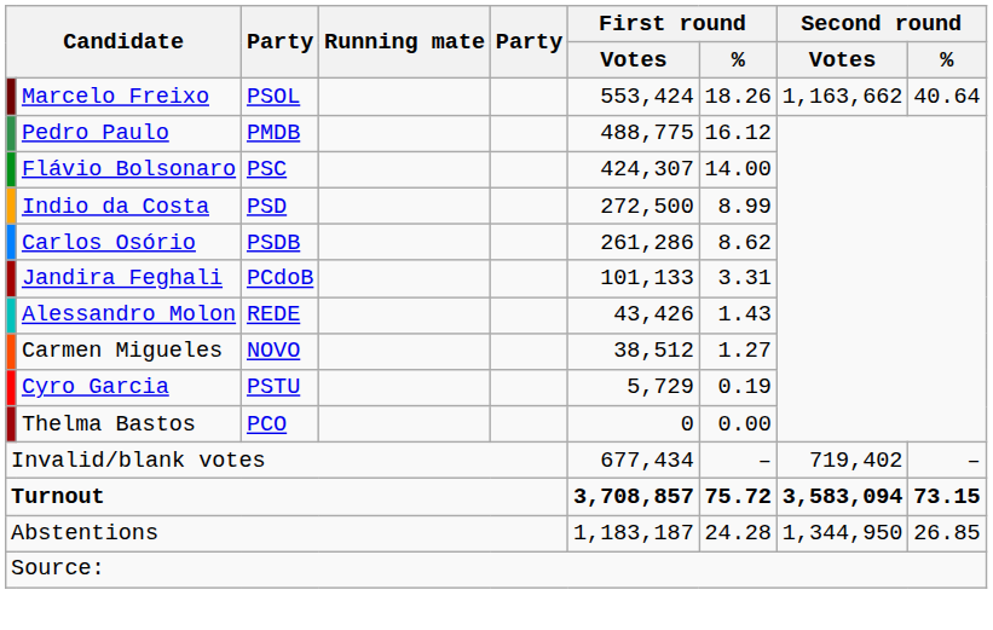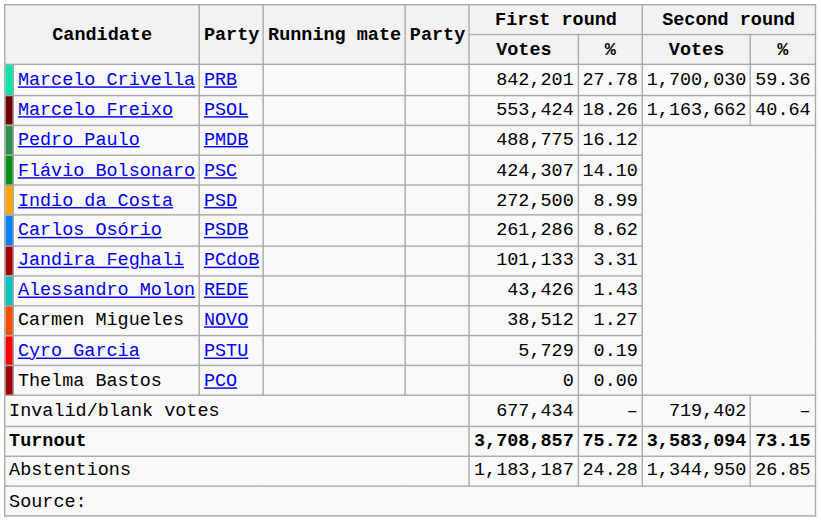 <table class=wikitable style=text-align:right>
 <tr>
 <th colspan=2 rowspan=2>Candidate</th>
 <th rowspan=2>Party</th>
 <th rowspan=2>Running mate</th>
 <th rowspan=2>Party</th>
 <th colspan=2>First round</th>
 <th colspan=2>Second round</th>
 </tr>
 <tr>
 <th>Votes</th>
 <th>%</th>
 <th>Votes</th>
 <th>%</th>
+</tr>
+<tr>
+<td style="color:inherit;background:#00E6A8"></td>
+<td align=left><a href='#'>Marcelo Crivella</a></td>
+<td align=left><a href='#'>PRB</a></td>
+<td align=left></td>
+<td align=left></td>
+<td>842,201</td>
+<td>27.78</td>
+<td>1,700,030</td>
+<td>59.36</td>
 </tr>
 <tr>
 <td style="color:inherit;background:#700000"></td>
 <td align=left><a href='#'>Marcelo Freixo</a></td>
 <td align=left><a href='#'>PSOL</a></td>
 <td align=left></td>
 <td align=left></td>
 <td>553,424</td>
 <td>18.26</td>
 <td>1,163,662</td>
 <td>40.64</td>
 </tr>
 <tr>
 <td style="color:inherit;background:#30914D"></td>
 <td align=left><a href='#'>Pedro Paulo</a></td>
 <td align=left><a href='#'>PMDB</a></td>
 <td align=left></td>
 <td align=left></td>
 <td>488,775</td>
 <td>16.12</td>
 </tr>
 <tr>
 <td style="color:inherit;background:#009118"></td>
 <td align=left><a href='#'>Flávio Bolsonaro</a></td>
 <td align=left><a href='#'>PSC</a></td>
 <td align=left></td>
 <td align=left></td>
 <td>424,307</td>
-<td>14.00</td>
+<td>14.10</td>
 </tr>
 <tr>
 <td style="color:inherit;background:#FFA500"></td>
 <td align=left><a href='#'>Indio da Costa</a></td>
 <td align=left><a href='#'>PSD</a></td>
 <td align=left></td>
 <td align=left></td>
 <td>272,500</td>
 <td>8.99</td>
 </tr>
 <tr>
 <td style="color:inherit;background:#0080FF"></td>
 <td align=left><a href='#'>Carlos Osório</a></td>
 <td align=left><a href='#'>PSDB</a></td>
 <td align=left></td>
 <td align=left></td>
 <td>261,286</td>
 <td>8.62</td>
 </tr>
 <tr>
 <td style="color:inherit;background:#A30000"></td>
 <td align=left><a href='#'>Jandira Feghali</a></td>
 <td align=left><a href='#'>PCdoB</a></td>
 <td align=left></td>
 <td align=left></td>
 <td>101,133</td>
 <td>3.31</td>
 </tr>
 <tr>
 <td style="color:inherit;background:#00C2BB"></td>
 <td align=left><a href='#'>Alessandro Molon</a></td>
 <td align=left><a href='#'>REDE</a></td>
 <td align=left></td>
 <td align=left></td>
 <td>43,426</td>
 <td>1.43</td>
 </tr>
 <tr>
 <td style="color:inherit;background:#FF4D00"></td>
 <td align=left>Carmen Migueles</td>
 <td align=left><a href='#'>NOVO</a></td>
 <td align=left></td>
 <td align=left></td>
 <td>38,512</td>
 <td>1.27</td>
 </tr>
 <tr>
 <td style="color:inherit;background:#FF0000"></td>
 <td align=left><a href='#'>Cyro Garcia</a></td>
 <td align=left><a href='#'>PSTU</a></td>
 <td align=left></td>
 <td align=left></td>
 <td>5,729</td>
 <td>0.19</td>
 </tr>
 <tr>
 <td style="color:inherit;background:#9F030A"></td>
 <td align=left>Thelma Bastos</td>
 <td align=left><a href='#'>PCO</a></td>
 <td align=left></td>
 <td align=left></td>
 <td>0</td>
 <td>0.00</td>
 </tr>
 <tr>
 <td colspan=5 align=left>Invalid/blank votes</td>
 <td>677,434</td>
 <td>–</td>
 <td>719,402</td>
 <td>–</td>
 </tr>
 <tr>
 <td colspan=5 align=left><strong>Turnout</strong></td>
 <td><strong>3,708,857</strong></td>
 <td><strong>75.72</strong></td>
 <td><strong>3,583,094</strong></td>
 <td><strong>73.15</strong></td>
 </tr>
 <tr>
 <td colspan=5 align=left>Abstentions</td>
 <td>1,183,187</td>
 <td>24.28</td>
 <td>1,344,950</td>
 <td>26.85</td>
 </tr>
 <tr>
 <td colspan=9 align=left>Source:  </td>
 </tr>
 </table>
